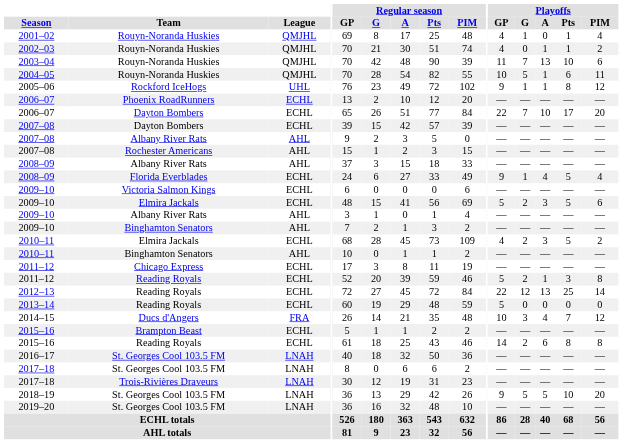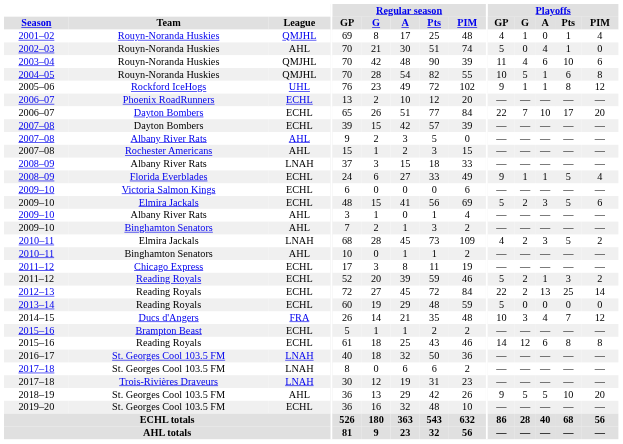 <table border="0" cellpadding="1" cellspacing="0" style="text-align:center; width:60em">
 <tr bgcolor="#e0e0e0">
 <th colspan="3" bgcolor="#ffffff"></th>
 <th rowspan="99" bgcolor="#ffffff"></th>
 <th colspan="5"><a href='#'>Regular season</a></th>
 <th rowspan="99" bgcolor="#ffffff"></th>
 <th colspan="5"><a href='#'>Playoffs</a></th>
 </tr>
 <tr bgcolor="#e0e0e0">
 <th><a href='#'>Season</a></th>
 <th>Team</th>
 <th>League</th>
 <th>GP</th>
 <th><a href='#'>G</a></th>
 <th><a href='#'>A</a></th>
 <th><a href='#'>Pts</a></th>
 <th><a href='#'>PIM</a></th>
 <th>GP</th>
 <th>G</th>
 <th>A</th>
 <th>Pts</th>
 <th>PIM</th>
 </tr>
 <tr ALIGN=center bgcolor="#ffffff">
 <td><a href='#'>2001–02</a></td>
 <td><a href='#'>Rouyn-Noranda Huskies</a></td>
 <td><a href='#'>QMJHL</a></td>
 <td>69</td>
 <td>8</td>
 <td>17</td>
 <td>25</td>
 <td>48</td>
 <td>4</td>
 <td>1</td>
 <td>0</td>
 <td>1</td>
 <td>4</td>
 </tr>
 <tr ALIGN=center bgcolor="#f0f0f0">
 <td><a href='#'>2002–03</a></td>
 <td>Rouyn-Noranda Huskies</td>
-<td>QMJHL</td>
+<td>AHL</td>
 <td>70</td>
 <td>21</td>
 <td>30</td>
 <td>51</td>
 <td>74</td>
+<td>5</td>
+<td>0</td>
 <td>4</td>
+<td>1</td>
 <td>0</td>
-<td>1</td>
-<td>1</td>
-<td>2</td>
 </tr>
 <tr ALIGN=center bgcolor="#ffffff">
 <td><a href='#'>2003–04</a></td>
 <td>Rouyn-Noranda Huskies</td>
 <td>QMJHL</td>
 <td>70</td>
 <td>42</td>
 <td>48</td>
 <td>90</td>
 <td>39</td>
 <td>11</td>
-<td>7</td>
-<td>13</td>
+<td>4</td>
+<td>6</td>
 <td>10</td>
 <td>6</td>
 </tr>
 <tr ALIGN=center bgcolor="#f0f0f0">
 <td><a href='#'>2004–05</a></td>
 <td>Rouyn-Noranda Huskies</td>
 <td>QMJHL</td>
 <td>70</td>
 <td>28</td>
 <td>54</td>
 <td>82</td>
 <td>55</td>
 <td>10</td>
 <td>5</td>
 <td>1</td>
 <td>6</td>
-<td>11</td>
+<td>8</td>
 </tr>
 <tr ALIGN=center bgcolor="#ffffff">
 <td>2005–06</td>
 <td><a href='#'>Rockford IceHogs</a></td>
 <td><a href='#'>UHL</a></td>
 <td>76</td>
 <td>23</td>
 <td>49</td>
 <td>72</td>
 <td>102</td>
 <td>9</td>
 <td>1</td>
 <td>1</td>
 <td>8</td>
 <td>12</td>
 </tr>
 <tr ALIGN=center bgcolor="#f0f0f0">
 <td><a href='#'>2006–07</a></td>
 <td><a href='#'>Phoenix RoadRunners</a></td>
 <td><a href='#'>ECHL</a></td>
 <td>13</td>
 <td>2</td>
 <td>10</td>
 <td>12</td>
 <td>20</td>
 <td>—</td>
 <td>—</td>
 <td>—</td>
 <td>—</td>
 <td>—</td>
 </tr>
 <tr ALIGN=center bgcolor="#ffffff">
 <td>2006–07</td>
 <td><a href='#'>Dayton Bombers</a></td>
 <td>ECHL</td>
 <td>65</td>
 <td>26</td>
 <td>51</td>
 <td>77</td>
 <td>84</td>
 <td>22</td>
 <td>7</td>
 <td>10</td>
 <td>17</td>
 <td>20</td>
 </tr>
 <tr ALIGN=center bgcolor="#f0f0f0">
 <td><a href='#'>2007–08</a></td>
 <td>Dayton Bombers</td>
 <td>ECHL</td>
 <td>39</td>
 <td>15</td>
 <td>42</td>
 <td>57</td>
 <td>39</td>
 <td>—</td>
 <td>—</td>
 <td>—</td>
 <td>—</td>
 <td>—</td>
 </tr>
 <tr ALIGN=center>
 <td><a href='#'>2007–08</a></td>
 <td><a href='#'>Albany River Rats</a></td>
 <td><a href='#'>AHL</a></td>
 <td>9</td>
 <td>2</td>
 <td>3</td>
 <td>5</td>
 <td>0</td>
 <td>—</td>
 <td>—</td>
 <td>—</td>
 <td>—</td>
 <td>—</td>
 </tr>
 <tr ALIGN=center bgcolor="#f0f0f0">
 <td>2007–08</td>
 <td><a href='#'>Rochester Americans</a></td>
 <td>AHL</td>
 <td>15</td>
 <td>1</td>
 <td>2</td>
 <td>3</td>
 <td>15</td>
 <td>—</td>
 <td>—</td>
 <td>—</td>
 <td>—</td>
 <td>—</td>
 </tr>
 <tr ALIGN=center>
 <td><a href='#'>2008–09</a></td>
 <td>Albany River Rats</td>
-<td>AHL</td>
+<td>LNAH</td>
 <td>37</td>
 <td>3</td>
 <td>15</td>
 <td>18</td>
 <td>33</td>
 <td>—</td>
 <td>—</td>
 <td>—</td>
 <td>—</td>
 <td>—</td>
 </tr>
 <tr ALIGN=center bgcolor="#f0f0f0">
 <td><a href='#'>2008–09</a></td>
 <td><a href='#'>Florida Everblades</a></td>
 <td>ECHL</td>
 <td>24</td>
 <td>6</td>
 <td>27</td>
 <td>33</td>
 <td>49</td>
 <td>9</td>
 <td>1</td>
-<td>4</td>
+<td>1</td>
 <td>5</td>
 <td>4</td>
 </tr>
 <tr ALIGN=center>
 <td><a href='#'>2009–10</a></td>
 <td><a href='#'>Victoria Salmon Kings</a></td>
 <td>ECHL</td>
 <td>6</td>
 <td>0</td>
 <td>0</td>
 <td>0</td>
 <td>6</td>
 <td>—</td>
 <td>—</td>
 <td>—</td>
 <td>—</td>
 <td>—</td>
 </tr>
 <tr ALIGN=center bgcolor="#f0f0f0">
 <td>2009–10</td>
 <td><a href='#'>Elmira Jackals</a></td>
 <td>ECHL</td>
 <td>48</td>
 <td>15</td>
 <td>41</td>
 <td>56</td>
 <td>69</td>
 <td>5</td>
 <td>2</td>
 <td>3</td>
 <td>5</td>
 <td>6</td>
 </tr>
 <tr ALIGN=center>
 <td><a href='#'>2009–10</a></td>
 <td>Albany River Rats</td>
 <td>AHL</td>
 <td>3</td>
 <td>1</td>
 <td>0</td>
 <td>1</td>
 <td>4</td>
 <td>—</td>
 <td>—</td>
 <td>—</td>
 <td>—</td>
 <td>—</td>
 </tr>
 <tr ALIGN=center bgcolor="#f0f0f0">
 <td>2009–10</td>
 <td><a href='#'>Binghamton Senators</a></td>
 <td>AHL</td>
 <td>7</td>
 <td>2</td>
 <td>1</td>
 <td>3</td>
 <td>2</td>
 <td>—</td>
 <td>—</td>
 <td>—</td>
 <td>—</td>
 <td>—</td>
 </tr>
 <tr ALIGN=center>
 <td><a href='#'>2010–11</a></td>
 <td>Elmira Jackals</td>
-<td>ECHL</td>
+<td>LNAH</td>
 <td>68</td>
 <td>28</td>
 <td>45</td>
 <td>73</td>
 <td>109</td>
 <td>4</td>
 <td>2</td>
 <td>3</td>
 <td>5</td>
 <td>2</td>
 </tr>
 <tr ALIGN=center bgcolor="#f0f0f0">
 <td><a href='#'>2010–11</a></td>
 <td>Binghamton Senators</td>
 <td>AHL</td>
 <td>10</td>
 <td>0</td>
 <td>1</td>
 <td>1</td>
 <td>2</td>
 <td>—</td>
 <td>—</td>
 <td>—</td>
 <td>—</td>
 <td>—</td>
 </tr>
 <tr ALIGN=center>
 <td><a href='#'>2011–12</a></td>
 <td><a href='#'>Chicago Express</a></td>
 <td>ECHL</td>
 <td>17</td>
 <td>3</td>
 <td>8</td>
 <td>11</td>
 <td>19</td>
 <td>—</td>
 <td>—</td>
 <td>—</td>
 <td>—</td>
 <td>—</td>
 </tr>
 <tr ALIGN=center bgcolor="#f0f0f0">
 <td>2011–12</td>
 <td><a href='#'>Reading Royals</a></td>
 <td>ECHL</td>
 <td>52</td>
 <td>20</td>
 <td>39</td>
 <td>59</td>
 <td>46</td>
 <td>5</td>
 <td>2</td>
 <td>1</td>
 <td>3</td>
-<td>8</td>
+<td>2</td>
 </tr>
 <tr ALIGN=center>
 <td><a href='#'>2012–13</a></td>
 <td>Reading Royals</td>
 <td>ECHL</td>
 <td>72</td>
 <td>27</td>
 <td>45</td>
 <td>72</td>
 <td>84</td>
 <td>22</td>
-<td>12</td>
+<td>2</td>
 <td>13</td>
 <td>25</td>
 <td>14</td>
 </tr>
 <tr ALIGN=center bgcolor="#f0f0f0">
 <td><a href='#'>2013–14</a></td>
 <td>Reading Royals</td>
 <td>ECHL</td>
 <td>60</td>
 <td>19</td>
 <td>29</td>
 <td>48</td>
 <td>59</td>
 <td>5</td>
 <td>0</td>
 <td>0</td>
 <td>0</td>
 <td>0</td>
 </tr>
 <tr ALIGN=center>
 <td>2014–15</td>
 <td><a href='#'>Ducs d'Angers</a></td>
 <td><a href='#'>FRA</a></td>
 <td>26</td>
 <td>14</td>
 <td>21</td>
 <td>35</td>
 <td>48</td>
 <td>10</td>
 <td>3</td>
 <td>4</td>
 <td>7</td>
 <td>12</td>
 </tr>
 <tr ALIGN=center bgcolor="#f0f0f0">
 <td><a href='#'>2015–16</a></td>
 <td><a href='#'>Brampton Beast</a></td>
 <td>ECHL</td>
 <td>5</td>
 <td>1</td>
 <td>1</td>
 <td>2</td>
 <td>2</td>
 <td>—</td>
 <td>—</td>
 <td>—</td>
 <td>—</td>
 <td>—</td>
 </tr>
 <tr ALIGN=center>
 <td>2015–16</td>
 <td>Reading Royals</td>
 <td>ECHL</td>
 <td>61</td>
 <td>18</td>
 <td>25</td>
 <td>43</td>
 <td>46</td>
 <td>14</td>
-<td>2</td>
+<td>12</td>
 <td>6</td>
 <td>8</td>
 <td>8</td>
 </tr>
 <tr ALIGN=center bgcolor="#f0f0f0">
 <td>2016–17</td>
 <td><a href='#'>St. Georges Cool 103.5 FM</a></td>
 <td><a href='#'>LNAH</a></td>
 <td>40</td>
 <td>18</td>
 <td>32</td>
 <td>50</td>
 <td>36</td>
 <td>—</td>
 <td>—</td>
 <td>—</td>
 <td>—</td>
 <td>—</td>
 </tr>
 <tr ALIGN=center>
 <td><a href='#'>2017–18</a></td>
 <td>St. Georges Cool 103.5 FM</td>
 <td>LNAH</td>
 <td>8</td>
 <td>0</td>
 <td>6</td>
 <td>6</td>
 <td>2</td>
 <td>—</td>
 <td>—</td>
 <td>—</td>
 <td>—</td>
 <td>—</td>
 </tr>
 <tr ALIGN=center bgcolor="#f0f0f0">
 <td>2017–18</td>
 <td><a href='#'>Trois-Rivières Draveurs</a></td>
 <td><a href='#'>LNAH</a></td>
 <td>30</td>
 <td>12</td>
 <td>19</td>
 <td>31</td>
 <td>23</td>
 <td>—</td>
 <td>—</td>
 <td>—</td>
 <td>—</td>
 <td>—</td>
 </tr>
 <tr ALIGN=center>
 <td>2018–19</td>
 <td>St. Georges Cool 103.5 FM</td>
-<td>LNAH</td>
+<td>AHL</td>
 <td>36</td>
 <td>13</td>
 <td>29</td>
 <td>42</td>
 <td>26</td>
 <td>9</td>
 <td>5</td>
 <td>5</td>
 <td>10</td>
 <td>20</td>
 </tr>
 <tr ALIGN=center bgcolor="#f0f0f0">
 <td>2019–20</td>
 <td>St. Georges Cool 103.5 FM</td>
-<td>LNAH</td>
+<td>ECHL</td>
 <td>36</td>
 <td>16</td>
 <td>32</td>
 <td>48</td>
 <td>10</td>
 <td>—</td>
 <td>—</td>
 <td>—</td>
 <td>—</td>
 <td>—</td>
 </tr>
 <tr ALIGN=center bgcolor="#e0e0e0">
 <th colspan=3>ECHL totals</th>
 <th>526</th>
 <th>180</th>
 <th>363</th>
 <th>543</th>
 <th>632</th>
 <th>86</th>
 <th>28</th>
 <th>40</th>
 <th>68</th>
 <th>56</th>
 </tr>
 <tr ALIGN=center bgcolor="#e0e0e0">
 <th colspan=3>AHL totals</th>
 <th>81</th>
 <th>9</th>
 <th>23</th>
 <th>32</th>
 <th>56</th>
 <th>—</th>
 <th>—</th>
 <th>—</th>
 <th>—</th>
 <th>—</th>
 </tr>
 </table>
